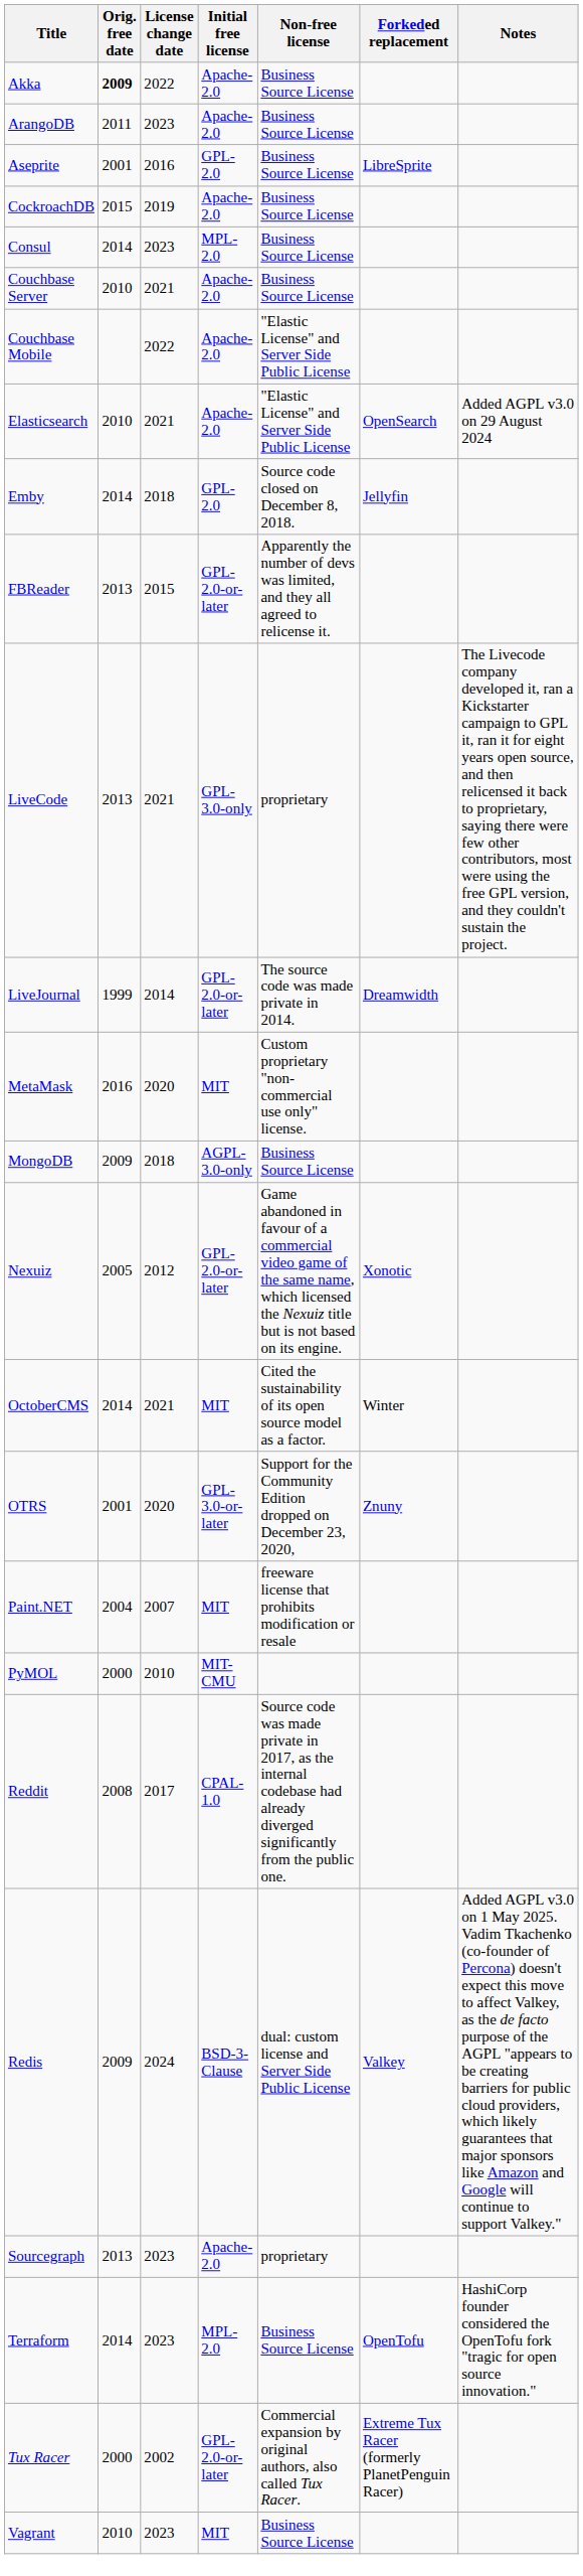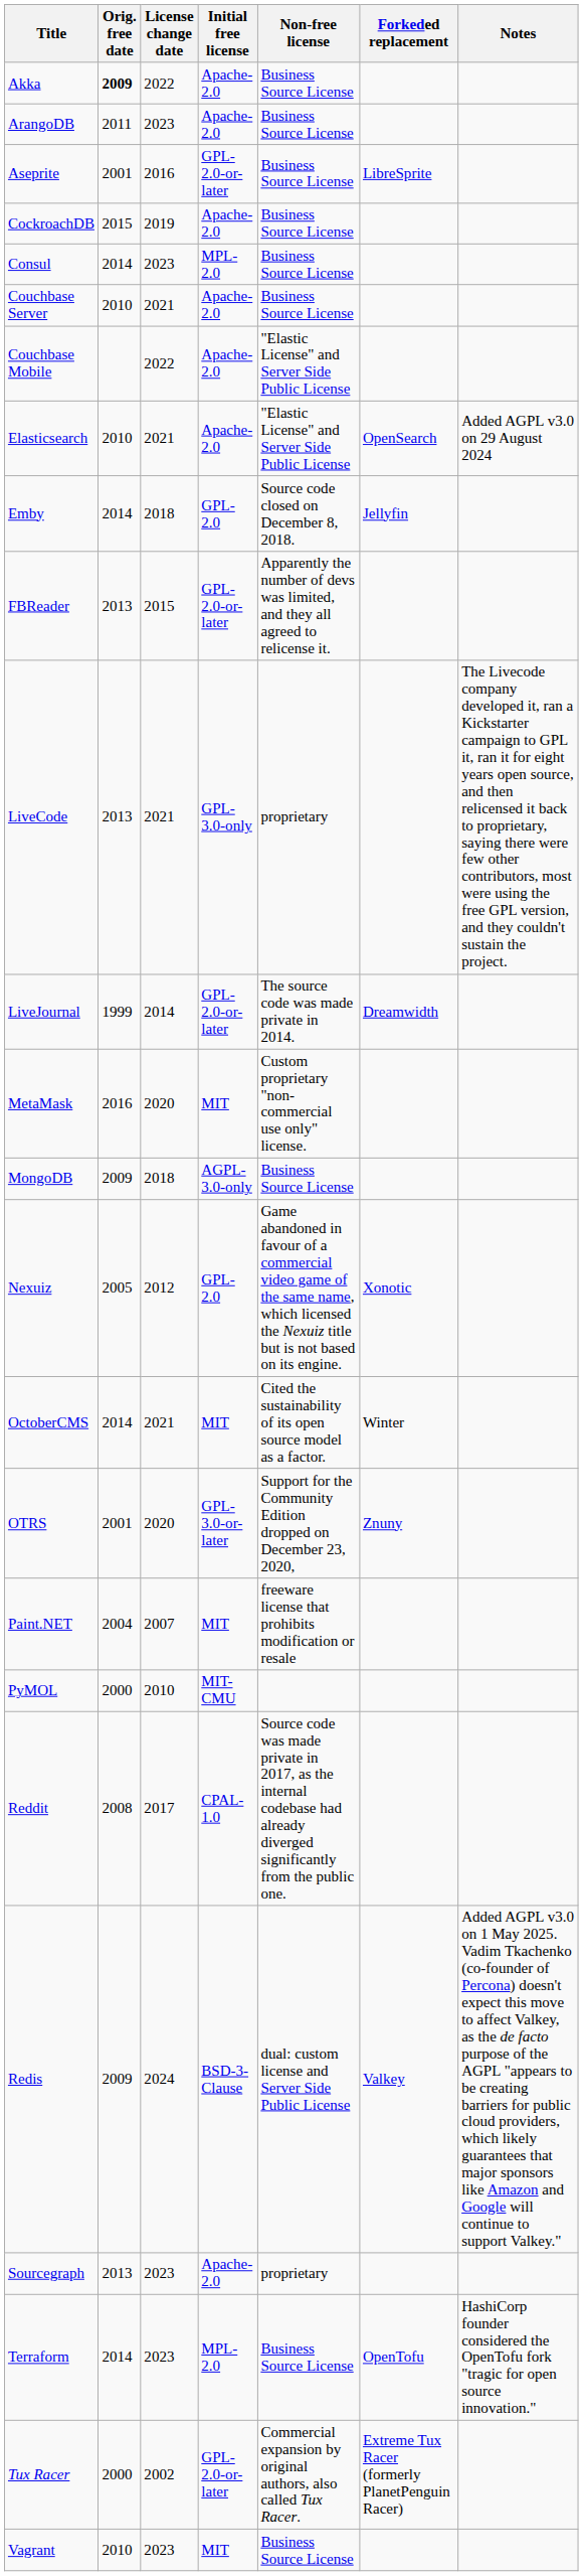 <table class="wikitable sortable">
 <tr>
 <th>Title</th>
 <th>Orig. free date</th>
 <th>License change date</th>
 <th>Initial free license</th>
 <th>Non-free license</th>
 <th><a href='#'>Forked</a>ed replacement</th>
 <th class="unsortable">Notes</th>
 </tr>
 <tr>
 <td><a href='#'>Akka</a></td>
 <td><strong>2009</strong></td>
 <td>2022</td>
 <td><a href='#'>Apache-2.0</a></td>
 <td><a href='#'>Business Source License</a></td>
 <td></td>
 <td></td>
 </tr>
 <tr>
 <td><a href='#'>ArangoDB</a></td>
 <td>2011</td>
 <td>2023</td>
 <td><a href='#'>Apache-2.0</a></td>
 <td><a href='#'>Business Source License</a></td>
 <td></td>
 <td></td>
 </tr>
 <tr>
 <td><a href='#'>Aseprite</a></td>
 <td>2001</td>
 <td>2016</td>
-<td><a href='#'>GPL-2.0</a></td>
+<td><a href='#'>GPL-2.0-or-later</a></td>
 <td><a href='#'>Business Source License</a></td>
 <td><a href='#'>LibreSprite</a></td>
 <td></td>
 </tr>
 <tr>
 <td><a href='#'>CockroachDB</a></td>
 <td>2015</td>
 <td>2019</td>
 <td><a href='#'>Apache-2.0</a></td>
 <td><a href='#'>Business Source License</a></td>
 <td></td>
 <td></td>
 </tr>
 <tr>
 <td><a href='#'>Consul</a></td>
 <td>2014</td>
 <td>2023</td>
 <td><a href='#'>MPL-2.0</a></td>
 <td><a href='#'>Business Source License</a></td>
 <td></td>
 <td></td>
 </tr>
 <tr>
 <td><a href='#'>Couchbase Server</a></td>
 <td>2010</td>
 <td>2021</td>
 <td><a href='#'>Apache-2.0</a></td>
 <td><a href='#'>Business Source License</a></td>
 <td></td>
 <td></td>
 </tr>
 <tr>
 <td><a href='#'>Couchbase Mobile</a></td>
 <td></td>
 <td>2022</td>
 <td><a href='#'>Apache-2.0</a></td>
 <td>"Elastic License" and <a href='#'>Server Side Public License</a></td>
 <td></td>
 <td></td>
 </tr>
 <tr>
 <td><a href='#'>Elasticsearch</a></td>
 <td>2010</td>
 <td>2021</td>
 <td><a href='#'>Apache-2.0</a></td>
 <td>"Elastic License" and <a href='#'>Server Side Public License</a></td>
 <td><a href='#'>OpenSearch</a></td>
 <td>Added AGPL v3.0 on 29 August 2024</td>
 </tr>
 <tr>
 <td><a href='#'>Emby</a></td>
 <td>2014</td>
 <td>2018</td>
 <td><a href='#'>GPL-2.0</a></td>
 <td>Source code closed on December 8, 2018.</td>
 <td><a href='#'>Jellyfin</a></td>
 <td></td>
 </tr>
 <tr>
 <td><a href='#'>FBReader</a></td>
 <td>2013</td>
 <td>2015</td>
 <td><a href='#'>GPL-2.0-or-later</a></td>
 <td>Apparently the number of devs was limited, and they all agreed to relicense it.</td>
 <td></td>
 <td></td>
 </tr>
 <tr>
 <td><a href='#'>LiveCode</a></td>
 <td>2013</td>
 <td>2021</td>
 <td><a href='#'>GPL-3.0-only</a></td>
 <td>proprietary</td>
 <td></td>
 <td>The Livecode company developed it, ran a  Kickstarter campaign to GPL it, ran it for eight years open source, and then relicensed it back to proprietary, saying there were few other contributors, most were using the free GPL version, and they couldn't sustain the project.</td>
 </tr>
 <tr>
 <td><a href='#'>LiveJournal</a></td>
 <td>1999</td>
 <td>2014</td>
 <td><a href='#'>GPL-2.0-or-later</a></td>
 <td>The source code was made private in 2014.</td>
 <td><a href='#'>Dreamwidth</a></td>
 <td></td>
 </tr>
 <tr>
 <td><a href='#'>MetaMask</a></td>
 <td>2016</td>
 <td>2020</td>
 <td><a href='#'>MIT</a></td>
 <td>Custom proprietary "non-commercial use only" license.</td>
 <td></td>
 <td></td>
 </tr>
 <tr>
 <td><a href='#'>MongoDB</a></td>
 <td>2009</td>
 <td>2018</td>
 <td><a href='#'>AGPL-3.0-only</a></td>
 <td><a href='#'>Business Source License</a></td>
 <td></td>
 <td></td>
 </tr>
 <tr>
 <td><a href='#'>Nexuiz</a></td>
 <td>2005</td>
 <td>2012</td>
-<td><a href='#'>GPL-2.0-or-later</a></td>
+<td><a href='#'>GPL-2.0</a></td>
 <td>Game abandoned in favour of a <a href='#'>commercial video game of the same name</a>, which licensed the <em>Nexuiz</em> title but is not based on its engine.</td>
 <td><a href='#'>Xonotic</a></td>
 <td></td>
 </tr>
 <tr>
 <td><a href='#'>OctoberCMS</a></td>
 <td>2014</td>
 <td>2021</td>
 <td><a href='#'>MIT</a></td>
 <td>Cited the sustainability of its open source model as a factor.</td>
 <td>Winter</td>
 <td></td>
 </tr>
 <tr>
 <td><a href='#'>OTRS</a></td>
 <td>2001</td>
 <td>2020</td>
 <td><a href='#'>GPL-3.0-or-later</a></td>
 <td>Support for the Community Edition dropped on December 23, 2020,</td>
 <td><a href='#'>Znuny</a></td>
 <td></td>
 </tr>
 <tr>
 <td><a href='#'>Paint.NET</a></td>
 <td>2004</td>
 <td>2007</td>
 <td><a href='#'>MIT</a></td>
 <td>freeware license that prohibits modification or resale</td>
 <td></td>
 <td></td>
 </tr>
 <tr>
 <td><a href='#'>PyMOL</a></td>
 <td>2000</td>
 <td>2010</td>
 <td><a href='#'>MIT-CMU</a></td>
 <td></td>
 <td></td>
 <td></td>
 </tr>
 <tr>
 <td><a href='#'>Reddit</a></td>
 <td>2008</td>
 <td>2017</td>
 <td><a href='#'>CPAL-1.0</a></td>
 <td>Source code was made private in 2017, as the internal codebase had already diverged significantly from the public one.</td>
 <td></td>
 <td></td>
 </tr>
 <tr>
 <td><a href='#'>Redis</a></td>
 <td>2009</td>
 <td>2024</td>
 <td><a href='#'>BSD-3-Clause</a></td>
 <td>dual: custom license and <a href='#'>Server Side Public License</a></td>
 <td><a href='#'>Valkey</a></td>
 <td>Added AGPL v3.0 on 1 May 2025. Vadim Tkachenko (co-founder of <a href='#'>Percona</a>) doesn't expect this move to affect Valkey, as the <em>de facto</em> purpose of the AGPL "appears to be creating barriers for public cloud providers, which likely guarantees that major sponsors like <a href='#'>Amazon</a> and <a href='#'>Google</a> will continue to support Valkey."</td>
 </tr>
 <tr>
 <td><a href='#'>Sourcegraph</a></td>
 <td>2013</td>
 <td>2023</td>
 <td><a href='#'>Apache-2.0</a></td>
 <td>proprietary</td>
 <td></td>
 <td></td>
 </tr>
 <tr>
 <td><a href='#'>Terraform</a></td>
 <td>2014</td>
 <td>2023</td>
 <td><a href='#'>MPL-2.0</a></td>
 <td><a href='#'>Business Source License</a></td>
 <td><a href='#'>OpenTofu</a></td>
 <td>HashiCorp founder considered the OpenTofu fork "tragic for open source innovation."</td>
 </tr>
 <tr>
 <td><em><a href='#'>Tux Racer</a></em></td>
 <td>2000</td>
 <td>2002</td>
 <td><a href='#'>GPL-2.0-or-later</a></td>
 <td>Commercial expansion by original authors, also called <em>Tux Racer</em>.</td>
 <td><a href='#'>Extreme Tux Racer</a> (formerly PlanetPenguin Racer)</td>
 <td></td>
 </tr>
 <tr>
 <td><a href='#'>Vagrant</a></td>
 <td>2010</td>
 <td>2023</td>
 <td><a href='#'>MIT</a></td>
 <td><a href='#'>Business Source License</a></td>
 <td></td>
 <td></td>
 </tr>
 </table>
